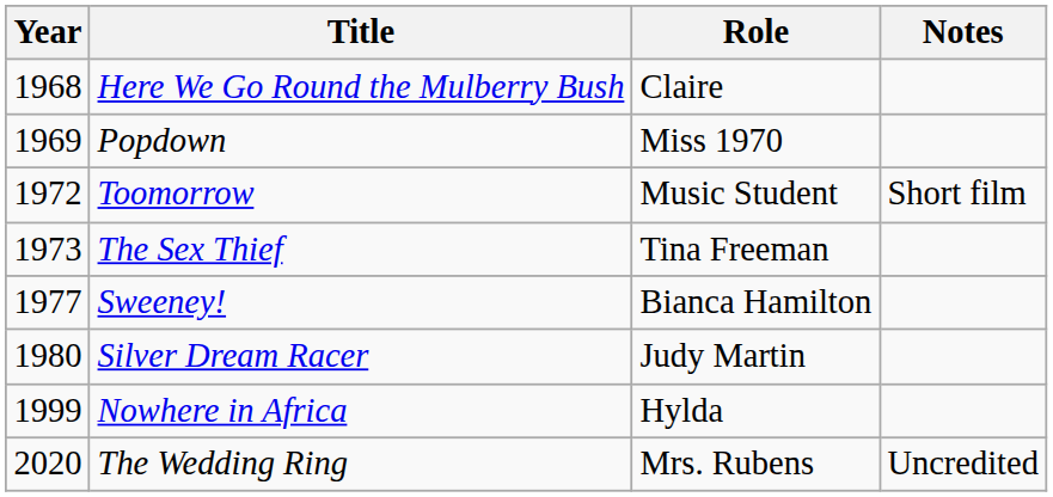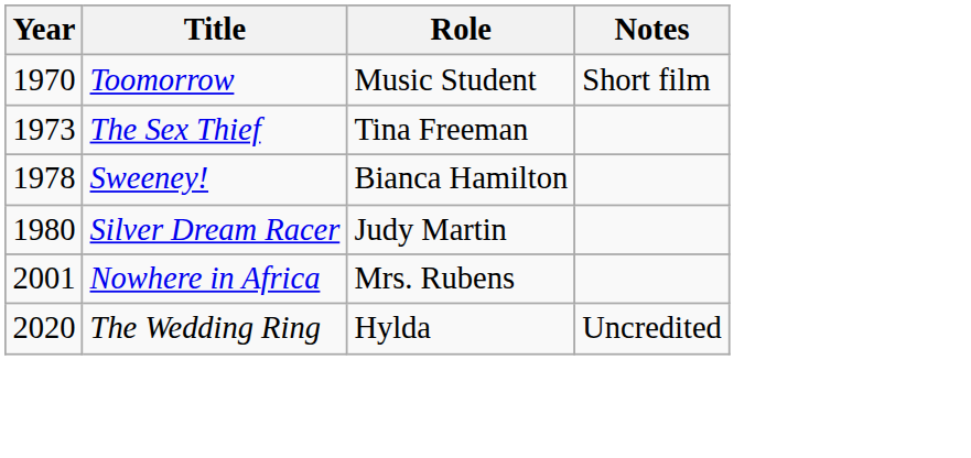 <table class="wikitable">
 <tr>
 <th>Year</th>
 <th>Title</th>
 <th>Role</th>
 <th>Notes</th>
 </tr>
 <tr>
-<td>1968</td>
-<td><em><a href='#'>Here We Go Round the Mulberry Bush</a></em></td>
-<td>Claire</td>
-<td></td>
-</tr>
-<tr>
-<td>1969</td>
-<td><em>Popdown</em></td>
-<td>Miss 1970</td>
-<td></td>
-</tr>
-<tr>
-<td>1972</td>
+<td>1970</td>
 <td><em><a href='#'>Toomorrow</a></em></td>
 <td>Music Student</td>
 <td>Short film</td>
 </tr>
 <tr>
 <td>1973</td>
 <td><em><a href='#'>The Sex Thief</a></em></td>
 <td>Tina Freeman</td>
 <td></td>
 </tr>
 <tr>
-<td>1977</td>
+<td>1978</td>
 <td><em><a href='#'>Sweeney!</a></em></td>
 <td>Bianca Hamilton</td>
 <td></td>
 </tr>
 <tr>
 <td>1980</td>
 <td><em><a href='#'>Silver Dream Racer</a></em></td>
 <td>Judy Martin</td>
 <td></td>
 </tr>
 <tr>
-<td>1999</td>
+<td>2001</td>
 <td><em><a href='#'>Nowhere in Africa</a></em></td>
-<td>Hylda</td>
+<td>Mrs. Rubens</td>
 <td></td>
 </tr>
 <tr>
 <td>2020</td>
 <td><em>The Wedding Ring</em></td>
-<td>Mrs. Rubens</td>
+<td>Hylda</td>
 <td>Uncredited</td>
 </tr>
 </table>
